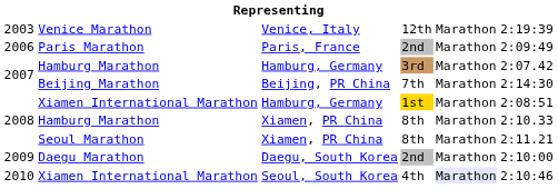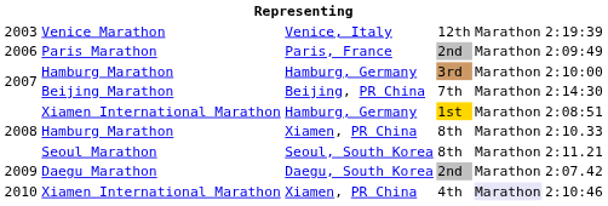 <table>
 <tr>
 <th colspan="6">Representing </th>
 </tr>
 <tr>
 <td>2003</td>
 <td><a href='#'>Venice Marathon</a></td>
 <td><a href='#'>Venice, Italy</a></td>
 <td>12th</td>
 <td>Marathon</td>
 <td>2:19:39</td>
 </tr>
 <tr>
 <td>2006</td>
 <td><a href='#'>Paris Marathon</a></td>
 <td><a href='#'>Paris, France</a></td>
 <td bgcolor="silver">2nd</td>
 <td>Marathon</td>
 <td>2:09:49</td>
 </tr>
 <tr>
 <td rowspan=2>2007</td>
 <td><a href='#'>Hamburg Marathon</a></td>
 <td><a href='#'>Hamburg, Germany</a></td>
 <td bgcolor="cc9966">3rd</td>
 <td>Marathon</td>
-<td>2:07.42</td>
+<td>2:10:00</td>
 </tr>
 <tr>
 <td><a href='#'>Beijing Marathon</a></td>
 <td><a href='#'>Beijing</a>, <a href='#'>PR China</a></td>
 <td>7th</td>
 <td>Marathon</td>
 <td>2:14:30</td>
 </tr>
 <tr>
 <td rowspan=3>2008</td>
 <td><a href='#'>Xiamen International Marathon</a></td>
 <td><a href='#'>Hamburg, Germany</a></td>
 <td bgcolor="gold">1st</td>
 <td>Marathon</td>
 <td>2:08:51</td>
 </tr>
 <tr>
 <td><a href='#'>Hamburg Marathon</a></td>
 <td><a href='#'>Xiamen</a>, <a href='#'>PR China</a></td>
 <td>8th</td>
 <td>Marathon</td>
 <td>2:10.33</td>
 </tr>
 <tr>
 <td><a href='#'>Seoul Marathon</a></td>
-<td><a href='#'>Xiamen</a>, <a href='#'>PR China</a></td>
+<td><a href='#'>Seoul, South Korea</a></td>
 <td>8th</td>
 <td>Marathon</td>
 <td>2:11.21</td>
 </tr>
 <tr>
 <td>2009</td>
 <td><a href='#'>Daegu Marathon</a></td>
 <td><a href='#'>Daegu, South Korea</a></td>
 <td bgcolor="silver">2nd</td>
 <td>Marathon</td>
-<td>2:10:00</td>
+<td>2:07.42</td>
 </tr>
 <tr>
 <td>2010</td>
 <td><a href='#'>Xiamen International Marathon</a></td>
-<td><a href='#'>Seoul, South Korea</a></td>
+<td><a href='#'>Xiamen</a>, <a href='#'>PR China</a></td>
 <td>4th</td>
 <td style="background: lavender;">Marathon</td>
 <td>2:10:46</td>
 </tr>
 </table>
